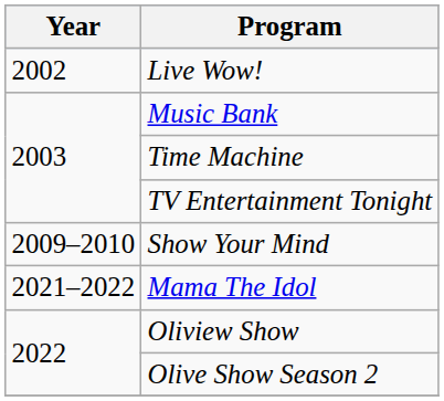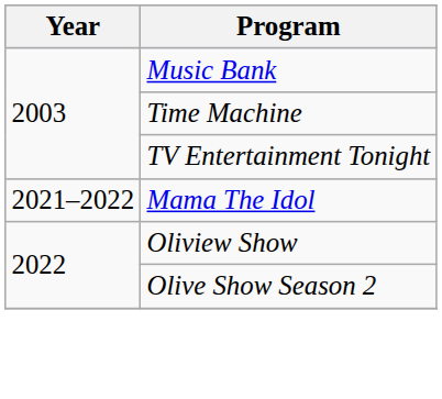 <table class="wikitable">
 <tr style="background:#b0c4de; text-align:center;">
 <th>Year</th>
 <th>Program</th>
-</tr>
-<tr>
-<td>2002</td>
-<td><em>Live Wow!</em></td>
 </tr>
 <tr>
 <td rowspan="3">2003</td>
 <td><em><a href='#'>Music Bank</a></em></td>
 </tr>
 <tr>
 <td><em>Time Machine</em></td>
 </tr>
 <tr>
 <td><em>TV Entertainment Tonight</em></td>
-</tr>
-<tr>
-<td>2009–2010</td>
-<td><em>Show Your Mind</em></td>
 </tr>
 <tr>
 <td>2021–2022</td>
 <td><em><a href='#'>Mama The Idol</a></em></td>
 </tr>
 <tr>
 <td rowspan=2>2022</td>
 <td><em>Oliview Show</em> </td>
 </tr>
 <tr>
 <td><em>Olive Show Season 2</em></td>
 </tr>
 <tr>
 </tr>
 </table>
